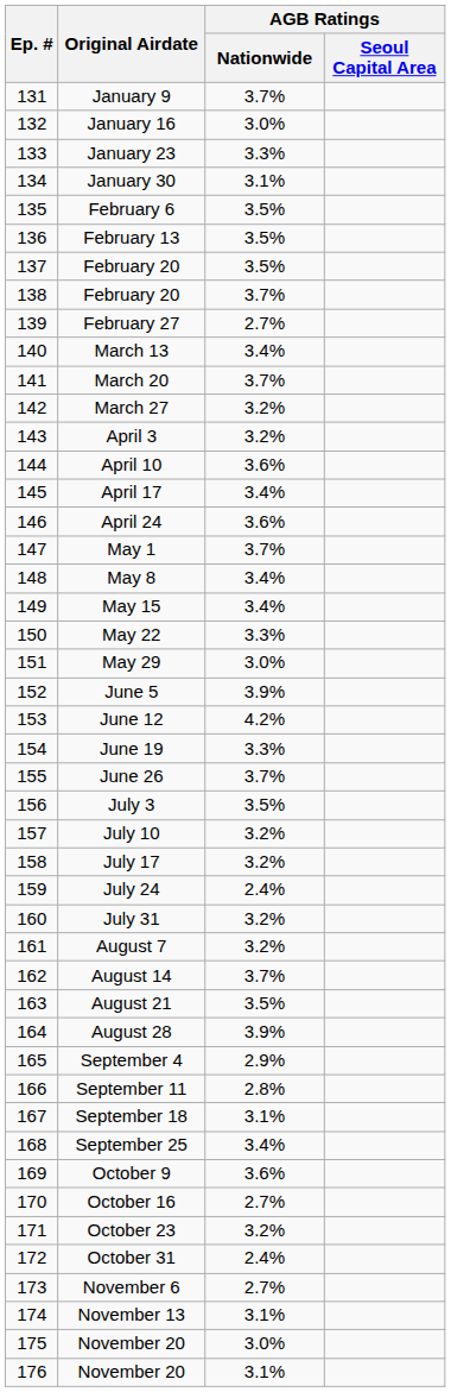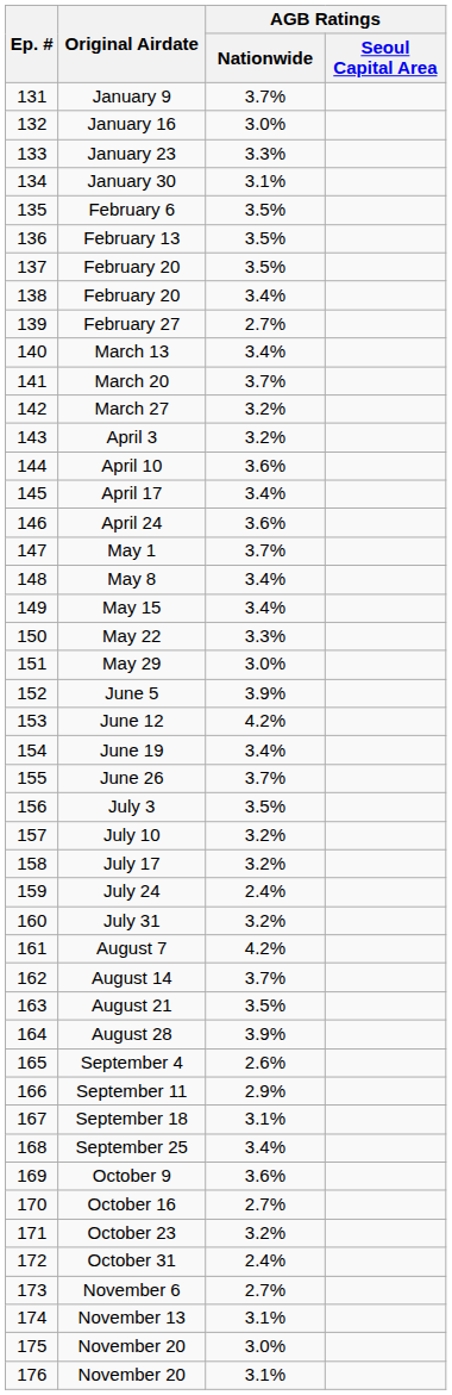 <table class=wikitable style="text-align:center">
 <tr>
 <th rowspan="2" width=40>Ep. #</th>
 <th rowspan="2" width=124>Original Airdate</th>
 <th colspan="2">AGB Ratings</th>
 </tr>
 <tr>
 <th width=100>Nationwide</th>
 <th width=100><a href='#'>Seoul Capital Area</a></th>
 </tr>
 <tr>
 <td>131</td>
 <td>January 9</td>
 <td>3.7%</td>
 <td></td>
 </tr>
 <tr>
 <td>132</td>
 <td>January 16</td>
 <td>3.0%</td>
 <td></td>
 </tr>
 <tr>
 <td>133</td>
 <td>January 23</td>
 <td>3.3%</td>
 <td></td>
 </tr>
 <tr>
 <td>134</td>
 <td>January 30</td>
 <td>3.1%</td>
 <td></td>
 </tr>
 <tr>
 <td>135</td>
 <td>February 6</td>
 <td>3.5%</td>
 <td></td>
 </tr>
 <tr>
 <td>136</td>
 <td>February 13</td>
 <td>3.5%</td>
 <td></td>
 </tr>
 <tr>
 <td>137</td>
 <td>February 20</td>
 <td>3.5%</td>
 <td></td>
 </tr>
 <tr>
 <td>138</td>
 <td>February 20</td>
-<td>3.7%</td>
+<td>3.4%</td>
 <td></td>
 </tr>
 <tr>
 <td>139</td>
 <td>February 27</td>
 <td>2.7%</td>
 <td></td>
 </tr>
 <tr>
 <td>140</td>
 <td>March 13</td>
 <td>3.4%</td>
 <td></td>
 </tr>
 <tr>
 <td>141</td>
 <td>March 20</td>
 <td>3.7%</td>
 <td></td>
 </tr>
 <tr>
 <td>142</td>
 <td>March 27</td>
 <td>3.2%</td>
 <td></td>
 </tr>
 <tr>
 <td>143</td>
 <td>April 3</td>
 <td>3.2%</td>
 <td></td>
 </tr>
 <tr>
 <td>144</td>
 <td>April 10</td>
 <td>3.6%</td>
 <td></td>
 </tr>
 <tr>
 <td>145</td>
 <td>April 17</td>
 <td>3.4%</td>
 <td></td>
 </tr>
 <tr>
 <td>146</td>
 <td>April 24</td>
 <td>3.6%</td>
 <td></td>
 </tr>
 <tr>
 <td>147</td>
 <td>May 1</td>
 <td>3.7%</td>
 <td></td>
 </tr>
 <tr>
 <td>148</td>
 <td>May 8</td>
 <td>3.4%</td>
 <td></td>
 </tr>
 <tr>
 <td>149</td>
 <td>May 15</td>
 <td>3.4%</td>
 <td></td>
 </tr>
 <tr>
 <td>150</td>
 <td>May 22</td>
 <td>3.3%</td>
 <td></td>
 </tr>
 <tr>
 <td>151</td>
 <td>May 29</td>
 <td>3.0%</td>
 <td></td>
 </tr>
 <tr>
 <td>152</td>
 <td>June 5</td>
 <td>3.9%</td>
 <td></td>
 </tr>
 <tr>
 <td>153</td>
 <td>June 12</td>
 <td>4.2%</td>
 </tr>
 <tr>
 <td>154</td>
 <td>June 19</td>
-<td>3.3%</td>
+<td>3.4%</td>
 <td></td>
 </tr>
 <tr>
 <td>155</td>
 <td>June 26</td>
 <td>3.7%</td>
 <td></td>
 </tr>
 <tr>
 <td>156</td>
 <td>July 3</td>
 <td>3.5%</td>
 <td></td>
 </tr>
 <tr>
 <td>157</td>
 <td>July 10</td>
 <td>3.2%</td>
 <td></td>
 </tr>
 <tr>
 <td>158</td>
 <td>July 17</td>
 <td>3.2%</td>
 <td></td>
 </tr>
 <tr>
 <td>159</td>
 <td>July 24</td>
 <td>2.4%</td>
 <td></td>
 </tr>
 <tr>
 <td>160</td>
 <td>July 31</td>
 <td>3.2%</td>
 <td></td>
 </tr>
 <tr>
 <td>161</td>
 <td>August 7</td>
-<td>3.2%</td>
+<td>4.2%</td>
 <td></td>
 </tr>
 <tr>
 <td>162</td>
 <td>August 14</td>
 <td>3.7%</td>
 <td></td>
 </tr>
 <tr>
 <td>163</td>
 <td>August 21</td>
 <td>3.5%</td>
 <td></td>
 </tr>
 <tr>
 <td>164</td>
 <td>August 28</td>
 <td>3.9%</td>
 <td></td>
 </tr>
 <tr>
 <td>165</td>
 <td>September 4</td>
-<td>2.9%</td>
+<td>2.6%</td>
 <td></td>
 </tr>
 <tr>
 <td>166</td>
 <td>September 11</td>
-<td>2.8%</td>
+<td>2.9%</td>
 <td></td>
 </tr>
 <tr>
 <td>167</td>
 <td>September 18</td>
 <td>3.1%</td>
 <td></td>
 </tr>
 <tr>
 <td>168</td>
 <td>September 25</td>
 <td>3.4%</td>
 <td></td>
 </tr>
 <tr>
 <td>169</td>
 <td>October 9</td>
 <td>3.6%</td>
 <td></td>
 </tr>
 <tr>
 <td>170</td>
 <td>October 16</td>
 <td>2.7%</td>
 <td></td>
 </tr>
 <tr>
 <td>171</td>
 <td>October 23</td>
 <td>3.2%</td>
 <td></td>
 </tr>
 <tr>
 <td>172</td>
 <td>October 31</td>
 <td>2.4%</td>
 <td></td>
 </tr>
 <tr>
 <td>173</td>
 <td>November 6</td>
 <td>2.7%</td>
 <td></td>
 </tr>
 <tr>
 <td>174</td>
 <td>November 13</td>
 <td>3.1%</td>
 <td></td>
 </tr>
 <tr>
 <td>175</td>
 <td>November 20</td>
 <td>3.0%</td>
 <td></td>
 </tr>
 <tr>
 <td>176</td>
 <td>November 20</td>
 <td>3.1%</td>
 <td></td>
 </tr>
 </table>
